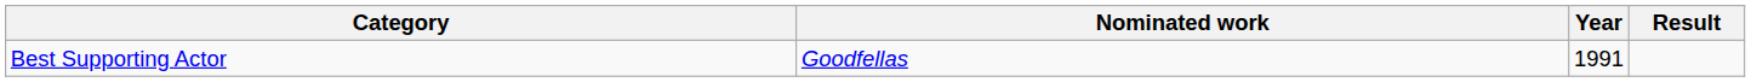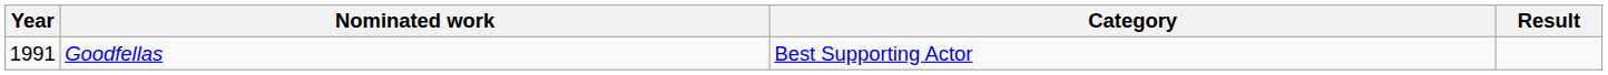 <table class="wikitable sortable">
 <tr>
+<th scope="col" style="width:1em;">Year</th>
+<th scope="col" style="width:39em;">Nominated work</th>
 <th scope="col" style="width:40em;">Category</th>
-<th scope="col" style="width:39em;">Nominated work</th>
-<th scope="col" style="width:1em;">Year</th>
 <th scope="col" style="width:5em;">Result</th>
 </tr>
 <tr>
+<td>1991</td>
+<td><em><a href='#'>Goodfellas</a></em></td>
 <td><a href='#'>Best Supporting Actor</a></td>
-<td><em><a href='#'>Goodfellas</a></em></td>
-<td>1991</td>
 <td></td>
 </tr>
 </table>
